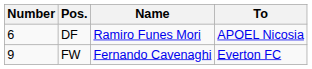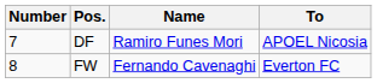 <table class="wikitable">
 <tr>
 <th>Number</th>
 <th>Pos.</th>
 <th>Name</th>
 <th>To</th>
 </tr>
 <tr>
-<td>6</td>
+<td>7</td>
 <td>DF</td>
 <td> <a href='#'>Ramiro Funes Mori</a></td>
 <td> <a href='#'>APOEL Nicosia</a></td>
 </tr>
 <tr>
-<td>9</td>
+<td>8</td>
 <td>FW</td>
 <td> <a href='#'>Fernando Cavenaghi</a></td>
 <td> <a href='#'>Everton FC</a></td>
 </tr>
 </table>
